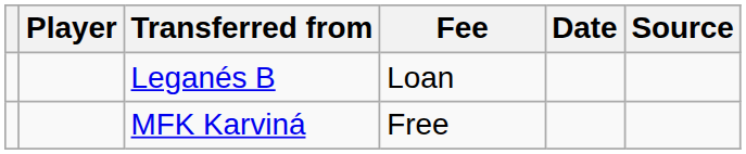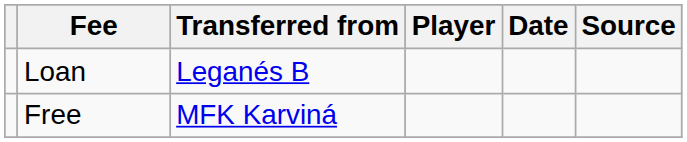 <table class="wikitable plainrowheaders sortable">
 <tr>
 <th></th>
+<th style="width: 80px;">Fee</th>
+<th>Transferred from</th>
 <th scope="col">Player</th>
-<th>Transferred from</th>
-<th style="width: 80px;">Fee</th>
 <th scope="col">Date</th>
 <th scope="col">Source</th>
 </tr>
 <tr>
 <td align="center"></td>
+<td>Loan</td>
+<td> <a href='#'>Leganés B</a></td>
 <td> </td>
-<td> <a href='#'>Leganés B</a></td>
-<td>Loan</td>
 <td></td>
 <td></td>
 </tr>
 <tr>
 <td align="center"></td>
+<td>Free</td>
+<td> <a href='#'>MFK Karviná</a></td>
 <td> </td>
-<td> <a href='#'>MFK Karviná</a></td>
-<td>Free</td>
 <td></td>
 <td></td>
 </tr>
 </table>
